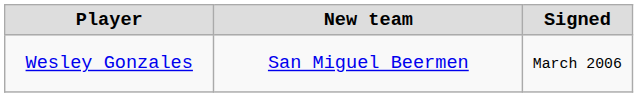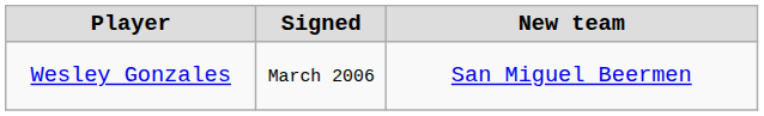 <table class="wikitable" style="text-align: center">
 <tr align="center" bgcolor="#dddddd">
 <td style="width:140px"><strong>Player</strong></td>
+<td style="width:70px"><strong>Signed</strong></td>
 <td style="width:210px"><strong>New team</strong></td>
-<td style="width:70px"><strong>Signed</strong></td>
 </tr>
 <tr style="height:40px">
 <td><a href='#'>Wesley Gonzales</a></td>
+<td style="font-size: 80%">March 2006</td>
 <td><a href='#'>San Miguel Beermen</a></td>
-<td style="font-size: 80%">March 2006</td>
 </tr>
 </table>
